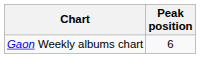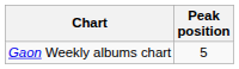 <table class="wikitable sortable">
 <tr>
 <th>Chart</th>
 <th>Peak<br>position</th>
 </tr>
 <tr>
 <td><em><a href='#'>Gaon</a></em> Weekly albums chart</td>
-<td align="center">6</td>
+<td align="center">5</td>
 </tr>
 </table>
